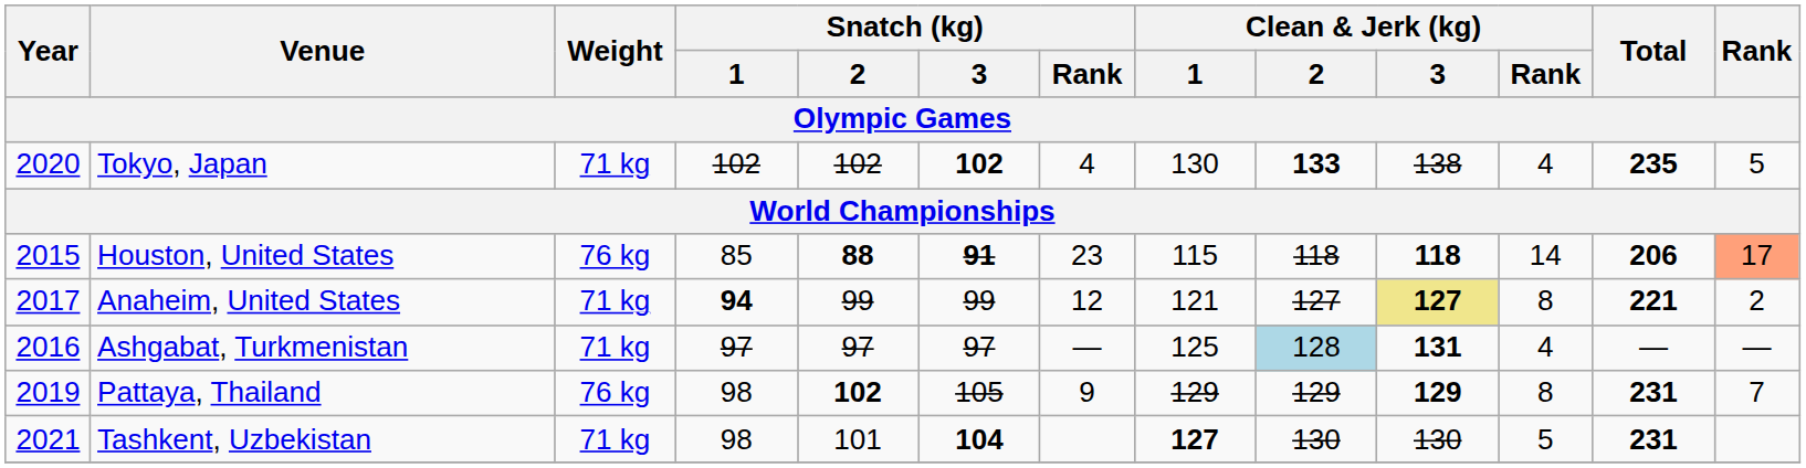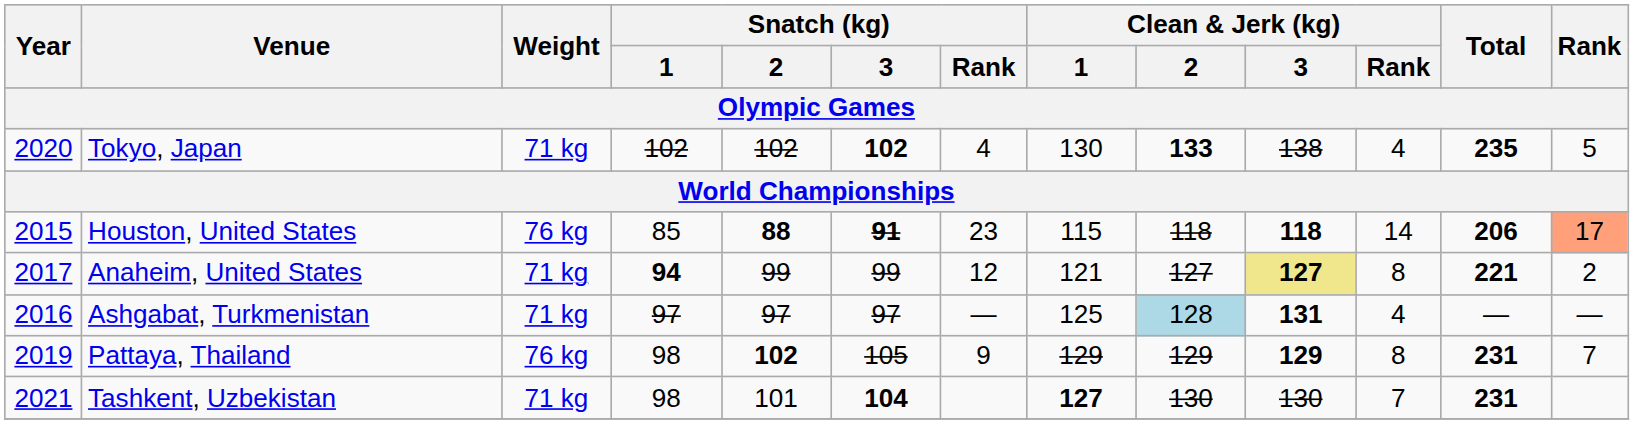 <table class="wikitable" style="text-align:center;">
 <tr>
 <th rowspan=2 width=40>Year</th>
 <th rowspan=2 width=250>Venue</th>
 <th rowspan=2 width=60>Weight</th>
 <th colspan=4>Snatch (kg)</th>
 <th colspan=4>Clean & Jerk (kg)</th>
 <th rowspan=2 width=60>Total</th>
 <th rowspan=2 width=40>Rank</th>
 </tr>
 <tr>
 <th width=60>1</th>
 <th width=60>2</th>
 <th width=60>3</th>
 <th width=45>Rank</th>
 <th width=60>1</th>
 <th width=60>2</th>
 <th width=60>3</th>
 <th width=45>Rank</th>
 </tr>
 <tr>
 <th colspan=13><a href='#'>Olympic Games</a></th>
 </tr>
 <tr>
 <td><a href='#'>2020</a></td>
 <td align=left> <a href='#'>Tokyo</a>, <a href='#'>Japan</a></td>
 <td><a href='#'>71 kg</a></td>
 <td><s>102</s></td>
 <td><s>102</s></td>
 <td><strong>102</strong></td>
 <td>4</td>
 <td>130</td>
 <td><strong>133</strong></td>
 <td><s>138</s></td>
 <td>4</td>
 <td><strong>235</strong></td>
 <td>5</td>
 </tr>
 <tr>
 <th colspan=13><a href='#'>World Championships</a></th>
 </tr>
 <tr>
 <td><a href='#'>2015</a></td>
 <td align=left> <a href='#'>Houston</a>, <a href='#'>United States</a></td>
 <td><a href='#'>76 kg</a></td>
 <td>85</td>
 <td><strong>88</strong></td>
 <td><strong><s>91</s></strong></td>
 <td>23</td>
 <td>115</td>
 <td><s>118</s></td>
 <td><strong>118</strong></td>
 <td>14</td>
 <td><strong>206</strong></td>
 <td style="background: lightsalmon;">17</td>
 </tr>
 <tr>
 <td><a href='#'>2017</a></td>
 <td align=left> <a href='#'>Anaheim</a>, <a href='#'>United States</a></td>
 <td><a href='#'>71 kg</a></td>
 <td><strong>94</strong></td>
 <td><s>99</s></td>
 <td><s>99</s></td>
 <td>12</td>
 <td>121</td>
 <td><s>127</s></td>
 <td style="background: khaki;"><strong>127</strong></td>
 <td>8</td>
 <td><strong>221</strong></td>
 <td>2</td>
 </tr>
 <tr>
 <td><a href='#'>2016</a></td>
 <td align=left> <a href='#'>Ashgabat</a>, <a href='#'>Turkmenistan</a></td>
 <td><a href='#'>71 kg</a></td>
 <td><s>97</s></td>
 <td><s>97</s></td>
 <td><s>97</s></td>
 <td>—</td>
 <td>125</td>
 <td style="background: lightblue;">128</td>
 <td><strong>131</strong></td>
 <td>4</td>
 <td>—</td>
 <td>—</td>
 </tr>
 <tr>
 <td><a href='#'>2019</a></td>
 <td align=left> <a href='#'>Pattaya</a>, <a href='#'>Thailand</a></td>
 <td><a href='#'>76 kg</a></td>
 <td>98</td>
 <td><strong>102</strong></td>
 <td><s>105</s></td>
 <td>9</td>
 <td><s>129</s></td>
 <td><s>129</s></td>
 <td><strong>129</strong></td>
 <td>8</td>
 <td><strong>231</strong></td>
 <td>7</td>
 </tr>
 <tr>
 <td><a href='#'>2021</a></td>
 <td align=left> <a href='#'>Tashkent</a>, <a href='#'>Uzbekistan</a></td>
 <td><a href='#'>71 kg</a></td>
 <td>98</td>
 <td>101</td>
 <td><strong>104</strong></td>
 <td></td>
 <td><strong>127</strong></td>
 <td><s>130</s></td>
 <td><s>130</s></td>
-<td>5</td>
+<td>7</td>
 <td><strong>231</strong></td>
 <td></td>
 </tr>
 <tr>
 </tr>
 </table>
